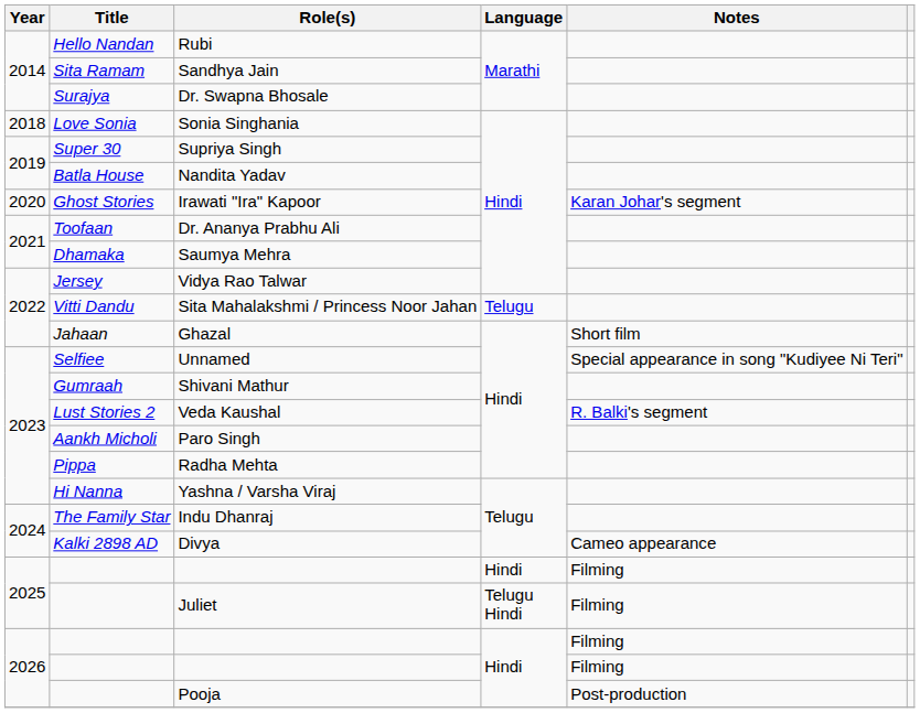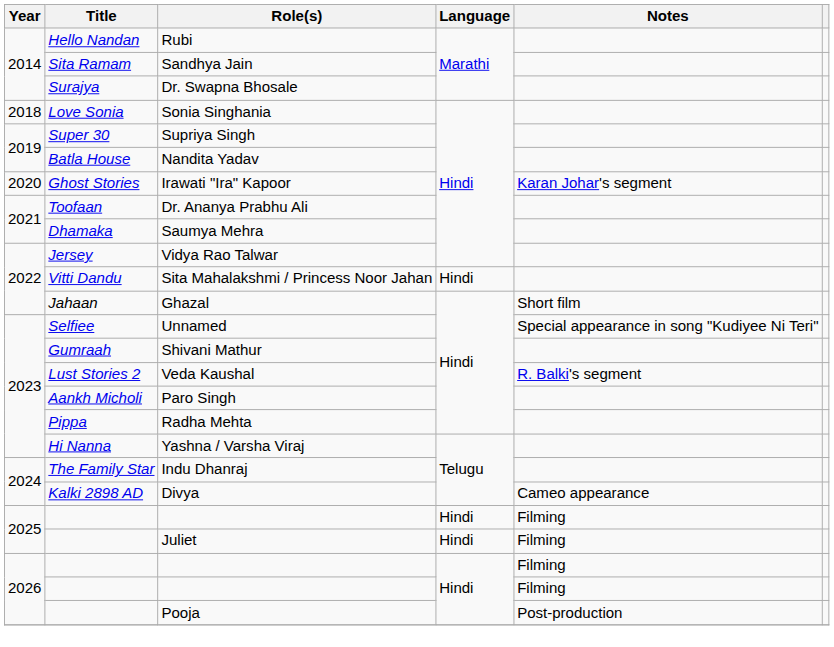 <table class="wikitable sortable">
 <tr>
 <th scope="col">Year</th>
 <th scope="col">Title</th>
 <th scope="col">Role(s)</th>
 <th scope="col">Language</th>
 <th class="unsortable" scope="col">Notes</th>
 <th class="unsortable" scope="col"></th>
 </tr>
 <tr>
 <td rowspan="3">2014</td>
 <td><em><a href='#'>Hello Nandan</a></em></td>
 <td>Rubi</td>
 <td rowspan="3"><a href='#'>Marathi</a></td>
 <td></td>
 <td></td>
 </tr>
 <tr>
 <td><em><a href='#'>Sita Ramam</a></em></td>
 <td>Sandhya Jain</td>
 <td></td>
 <td></td>
 </tr>
 <tr>
 <td><em><a href='#'>Surajya</a></em></td>
 <td>Dr. Swapna Bhosale</td>
 <td></td>
 <td></td>
 </tr>
 <tr>
 <td>2018</td>
 <td><em><a href='#'>Love Sonia</a></em></td>
 <td>Sonia Singhania</td>
 <td rowspan="7"><a href='#'>Hindi</a></td>
 <td></td>
 <td></td>
 </tr>
 <tr>
 <td rowspan="2">2019</td>
 <td><em><a href='#'>Super 30</a></em></td>
 <td>Supriya Singh</td>
 <td></td>
 <td></td>
 </tr>
 <tr>
 <td><em><a href='#'>Batla House</a></em></td>
 <td>Nandita Yadav</td>
 <td></td>
 <td></td>
 </tr>
 <tr>
 <td>2020</td>
 <td><em><a href='#'>Ghost Stories</a></em></td>
 <td>Irawati "Ira" Kapoor</td>
 <td><a href='#'>Karan Johar</a>'s segment</td>
 <td></td>
 </tr>
 <tr>
 <td rowspan="2">2021</td>
 <td><em><a href='#'>Toofaan</a></em></td>
 <td>Dr. Ananya Prabhu Ali</td>
 <td></td>
 <td></td>
 </tr>
 <tr>
 <td><em><a href='#'>Dhamaka</a></em></td>
 <td>Saumya Mehra</td>
 <td></td>
 <td></td>
 </tr>
 <tr>
 <td rowspan="3">2022</td>
 <td><em><a href='#'>Jersey</a></em></td>
 <td>Vidya Rao Talwar</td>
 <td></td>
 <td></td>
 </tr>
 <tr>
 <td><em><a href='#'>Vitti Dandu</a></em></td>
 <td>Sita Mahalakshmi / Princess Noor Jahan</td>
-<td><a href='#'>Telugu</a></td>
+<td>Hindi</td>
 <td></td>
 <td></td>
 </tr>
 <tr>
 <td><em>Jahaan</em></td>
 <td>Ghazal</td>
 <td rowspan="6">Hindi</td>
 <td>Short film</td>
 <td></td>
 </tr>
 <tr>
 <td rowspan="6">2023</td>
 <td><em><a href='#'>Selfiee</a></em></td>
 <td>Unnamed</td>
 <td>Special appearance in song "Kudiyee Ni Teri"</td>
 <td></td>
 </tr>
 <tr>
 <td><em><a href='#'>Gumraah</a></em></td>
 <td>Shivani Mathur</td>
 <td></td>
 <td></td>
 </tr>
 <tr>
 <td><em><a href='#'>Lust Stories 2</a></em></td>
 <td>Veda Kaushal</td>
 <td><a href='#'>R. Balki</a>'s segment</td>
 <td></td>
 </tr>
 <tr>
 <td><em><a href='#'>Aankh Micholi</a></em></td>
 <td>Paro Singh</td>
 <td></td>
 <td></td>
 </tr>
 <tr>
 <td><em><a href='#'>Pippa</a></em></td>
 <td>Radha Mehta</td>
 <td></td>
 <td></td>
 </tr>
 <tr>
 <td><em><a href='#'>Hi Nanna</a></em></td>
 <td>Yashna / Varsha Viraj</td>
 <td rowspan="3">Telugu</td>
 <td></td>
 <td></td>
 </tr>
 <tr>
 <td rowspan="2">2024</td>
 <td><em><a href='#'>The Family Star</a></em></td>
 <td>Indu Dhanraj</td>
 <td></td>
 <td></td>
 </tr>
 <tr>
 <td><em><a href='#'>Kalki 2898 AD</a></em></td>
 <td>Divya</td>
 <td>Cameo appearance</td>
 <td></td>
 </tr>
 <tr>
 <td rowspan="2">2025</td>
 <td></td>
 <td></td>
 <td>Hindi</td>
 <td>Filming</td>
 <td></td>
 </tr>
 <tr>
 <td></td>
 <td>Juliet</td>
-<td>Telugu<br>Hindi</td>
+<td>Hindi</td>
 <td>Filming</td>
 <td></td>
 </tr>
 <tr>
 <td rowspan="3">2026</td>
 <td></td>
 <td></td>
 <td rowspan="3">Hindi</td>
 <td>Filming</td>
 <td></td>
 </tr>
 <tr>
 <td></td>
 <td></td>
 <td>Filming</td>
 <td></td>
 </tr>
 <tr>
 <td></td>
 <td>Pooja</td>
 <td>Post-production</td>
 <td></td>
 </tr>
 <tr>
 </tr>
 </table>
